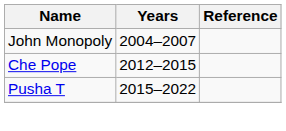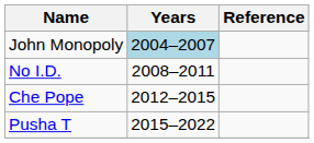 <table class="wikitable">
 <tr style="background:#ccc;">
 <th>Name</th>
 <th>Years</th>
 <th>Reference</th>
 </tr>
 <tr>
 <td>John Monopoly</td>
-<td style="text-align:center;">2004–2007</td>
+<td style="background: lightblue; text-align:center;">2004–2007</td>
+<td style="text-align:center;"></td>
+</tr>
+<tr>
+<td><a href='#'>No I.D.</a></td>
+<td style="text-align:center;">2008–2011</td>
 <td style="text-align:center;"></td>
 </tr>
 <tr>
 <td><a href='#'>Che Pope</a></td>
 <td style="text-align:center;">2012–2015</td>
 <td style="text-align:center;"></td>
 </tr>
 <tr>
 <td><a href='#'>Pusha T</a></td>
 <td style="text-align:center;">2015–2022</td>
 <td style="text-align:center;"></td>
 </tr>
 <tr>
 </tr>
 </table>
